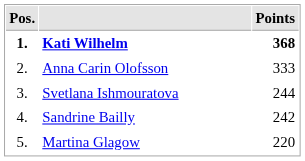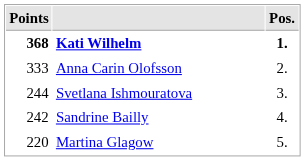 <table cellspacing="1" cellpadding="3" style="border:1px solid #AAAAAA;font-size:90%">
 <tr bgcolor="#E4E4E4">
+<th style="border-bottom:1px solid #AAAAAA" width=20>Points</th>
+<th style="border-bottom:1px solid #AAAAAA" width=200></th>
 <th style="border-bottom:1px solid #AAAAAA" width=10>Pos.</th>
-<th style="border-bottom:1px solid #AAAAAA" width=200></th>
-<th style="border-bottom:1px solid #AAAAAA" width=20>Points</th>
 </tr>
 <tr>
+<td align="right"><strong>368</strong></td>
+<td> <strong><a href='#'>Kati Wilhelm</a></strong></td>
 <td align="center"><strong>1.</strong></td>
-<td> <strong><a href='#'>Kati Wilhelm</a></strong></td>
-<td align="right"><strong>368</strong></td>
 </tr>
 <tr>
+<td align="right">333</td>
+<td> <a href='#'>Anna Carin Olofsson</a></td>
 <td align="center">2.</td>
-<td> <a href='#'>Anna Carin Olofsson</a></td>
-<td align="right">333</td>
 </tr>
 <tr>
+<td align="right">244</td>
+<td> <a href='#'>Svetlana Ishmouratova</a></td>
 <td align="center">3.</td>
-<td> <a href='#'>Svetlana Ishmouratova</a></td>
-<td align="right">244</td>
 </tr>
 <tr>
+<td align="right">242</td>
+<td> <a href='#'>Sandrine Bailly</a></td>
 <td align="center">4.</td>
-<td> <a href='#'>Sandrine Bailly</a></td>
-<td align="right">242</td>
 </tr>
 <tr>
+<td align="right">220</td>
+<td> <a href='#'>Martina Glagow</a></td>
 <td align="center">5.</td>
-<td> <a href='#'>Martina Glagow</a></td>
-<td align="right">220</td>
 </tr>
 </table>
